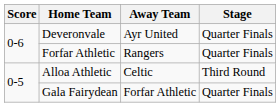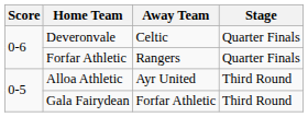 <table class="wikitable">
 <tr>
 <th>Score</th>
 <th>Home Team</th>
 <th>Away Team</th>
 <th>Stage</th>
 </tr>
 <tr>
 <td rowspan="2">0-6</td>
 <td>Deveronvale</td>
-<td>Ayr United</td>
+<td>Celtic</td>
 <td>Quarter Finals</td>
 </tr>
 <tr>
 <td>Forfar Athletic</td>
 <td>Rangers</td>
 <td>Quarter Finals</td>
 </tr>
 <tr>
 <td rowspan="2">0-5</td>
 <td>Alloa Athletic</td>
-<td>Celtic</td>
+<td>Ayr United</td>
 <td>Third Round</td>
 </tr>
 <tr>
 <td>Gala Fairydean</td>
 <td>Forfar Athletic</td>
-<td>Quarter Finals</td>
+<td>Third Round</td>
 </tr>
 </table>
